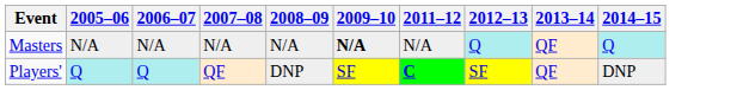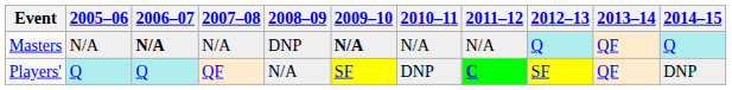 <table class="wikitable">
 <tr>
 <th>Event</th>
 <th><a href='#'>2005–06</a></th>
 <th><a href='#'>2006–07</a></th>
 <th><a href='#'>2007–08</a></th>
 <th><a href='#'>2008–09</a></th>
 <th><a href='#'>2009–10</a></th>
+<th><a href='#'>2010–11</a></th>
 <th><a href='#'>2011–12</a></th>
 <th><a href='#'>2012–13</a></th>
 <th><a href='#'>2013–14</a></th>
 <th><a href='#'>2014–15</a></th>
 </tr>
 <tr>
 <td><a href='#'>Masters</a></td>
 <td style="background:#EFEFEF;">N/A</td>
+<td style="background:#EFEFEF;"><strong>N/A</strong></td>
 <td style="background:#EFEFEF;">N/A</td>
+<td style="background:#EFEFEF;">DNP</td>
+<td style="background:#EFEFEF;"><strong>N/A</strong></td>
 <td style="background:#EFEFEF;">N/A</td>
-<td style="background:#EFEFEF;">N/A</td>
-<td style="background:#EFEFEF;"><strong>N/A</strong></td>
 <td style="background:#EFEFEF;">N/A</td>
 <td style="background:#afeeee;"><a href='#'>Q</a></td>
 <td style="background:#ffebcd;"><a href='#'>QF</a></td>
 <td style="background:#afeeee;"><a href='#'>Q</a></td>
 </tr>
 <tr>
 <td><a href='#'>Players'</a></td>
 <td style="background:#afeeee;"><a href='#'>Q</a></td>
 <td style="background:#afeeee;"><a href='#'>Q</a></td>
 <td style="background:#ffebcd;"><a href='#'>QF</a></td>
+<td style="background:#EFEFEF;">N/A</td>
+<td style="background:yellow;"><a href='#'>SF</a></td>
 <td style="background:#EFEFEF;">DNP</td>
-<td style="background:yellow;"><a href='#'>SF</a></td>
 <td style="background:#0f0;"><a href='#'><strong>C</strong></a></td>
 <td style="background:yellow;"><a href='#'>SF</a></td>
 <td style="background:#ffebcd;"><a href='#'>QF</a></td>
 <td style="background:#EFEFEF;">DNP</td>
 </tr>
 </table>
